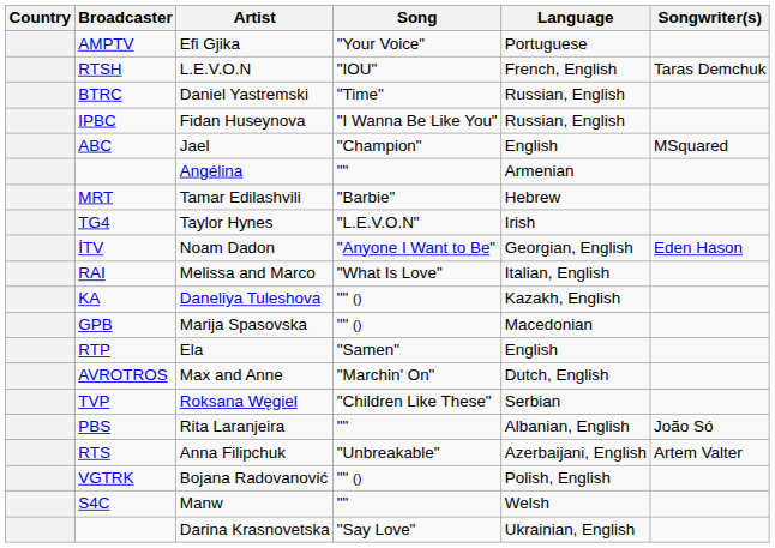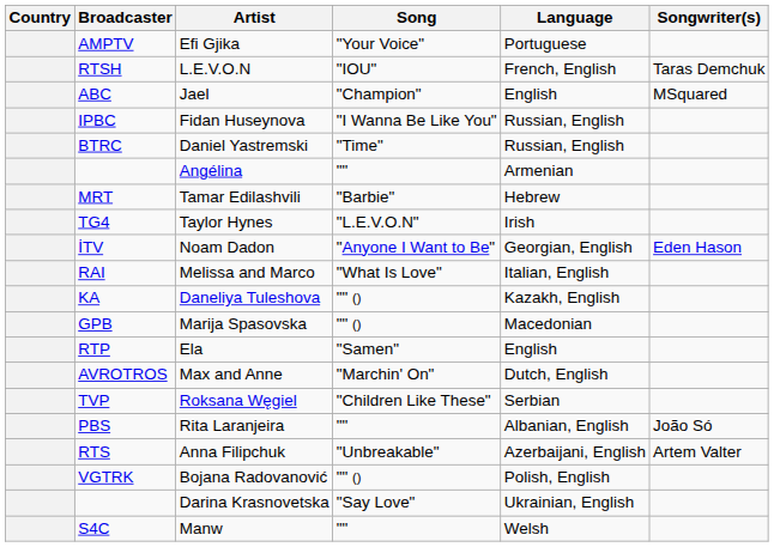 <table class="wikitable plainrowheaders">
 <tr>
 <th>Country</th>
 <th>Broadcaster</th>
 <th>Artist</th>
 <th>Song</th>
 <th>Language</th>
 <th>Songwriter(s)</th>
 </tr>
 <tr>
 <th scope="row"></th>
 <td><a href='#'>AMPTV</a></td>
 <td>Efi Gjika</td>
 <td>"Your Voice"</td>
 <td>Portuguese</td>
 <td></td>
 </tr>
 <tr>
 <th scope="row"></th>
 <td><a href='#'>RTSH</a></td>
 <td>L.E.V.O.N</td>
 <td>"IOU"</td>
 <td>French, English</td>
 <td>Taras Demchuk</td>
 </tr>
 <tr>
 <th scope="row"></th>
-<td><a href='#'>BTRC</a></td>
-<td>Daniel Yastremski</td>
-<td>"Time"</td>
-<td>Russian, English</td>
-<td></td>
+<td><a href='#'>ABC</a></td>
+<td>Jael</td>
+<td>"Champion"</td>
+<td>English</td>
+<td>MSquared</td>
 </tr>
 <tr>
 <th scope="row"></th>
 <td><a href='#'>IPBC</a></td>
 <td>Fidan Huseynova</td>
 <td>"I Wanna Be Like You"</td>
 <td>Russian, English</td>
 <td></td>
 </tr>
 <tr>
 <th scope="row"></th>
-<td><a href='#'>ABC</a></td>
-<td>Jael</td>
-<td>"Champion"</td>
-<td>English</td>
-<td>MSquared</td>
+<td><a href='#'>BTRC</a></td>
+<td>Daniel Yastremski</td>
+<td>"Time"</td>
+<td>Russian, English</td>
+<td></td>
 </tr>
 <tr>
 <th scope="row"></th>
 <td></td>
 <td><a href='#'>Angélina</a></td>
 <td>""</td>
 <td>Armenian</td>
 <td></td>
 </tr>
 <tr>
 <th scope="row"></th>
 <td><a href='#'>MRT</a></td>
 <td>Tamar Edilashvili</td>
 <td>"Barbie"</td>
 <td>Hebrew</td>
 <td></td>
 </tr>
 <tr>
 <th scope="row"></th>
 <td><a href='#'>TG4</a></td>
 <td>Taylor Hynes</td>
 <td>"L.E.V.O.N"</td>
 <td>Irish</td>
 <td></td>
 </tr>
 <tr>
 <th scope="row"></th>
 <td><a href='#'>İTV</a></td>
 <td>Noam Dadon</td>
 <td>"<a href='#'>Anyone I Want to Be</a>"</td>
 <td>Georgian, English</td>
 <td><a href='#'>Eden Hason</a></td>
 </tr>
 <tr>
 <th scope="row"></th>
 <td><a href='#'>RAI</a></td>
 <td>Melissa and Marco</td>
 <td>"What Is Love"</td>
 <td>Italian, English</td>
 <td></td>
 </tr>
 <tr>
 <th scope="row"></th>
 <td><a href='#'>KA</a></td>
 <td><a href='#'>Daneliya Tuleshova</a></td>
 <td>"" <small>()</small></td>
 <td>Kazakh, English</td>
 <td></td>
 </tr>
 <tr>
 <th scope="row"></th>
 <td><a href='#'>GPB</a></td>
 <td>Marija Spasovska</td>
 <td>"" <small>()</small></td>
 <td>Macedonian</td>
 <td></td>
 </tr>
 <tr>
 <th scope="row"></th>
 <td><a href='#'>RTP</a></td>
 <td>Ela</td>
 <td>"Samen"</td>
 <td>English</td>
 <td></td>
 </tr>
 <tr>
 <th scope="row"></th>
 <td><a href='#'>AVROTROS</a></td>
 <td>Max and Anne</td>
 <td>"Marchin' On"</td>
 <td>Dutch, English</td>
 <td></td>
 </tr>
 <tr>
 <th scope="row"></th>
 <td><a href='#'>TVP</a></td>
 <td><a href='#'>Roksana Węgiel</a></td>
 <td>"Children Like These"</td>
 <td>Serbian</td>
 <td></td>
 </tr>
 <tr>
 <th scope="row"></th>
 <td><a href='#'>PBS</a></td>
 <td>Rita Laranjeira</td>
 <td>""</td>
 <td>Albanian, English</td>
 <td>João Só</td>
 </tr>
 <tr>
 <th scope="row"></th>
 <td><a href='#'>RTS</a></td>
 <td>Anna Filipchuk</td>
 <td>"Unbreakable"</td>
 <td>Azerbaijani, English</td>
 <td>Artem Valter</td>
 </tr>
 <tr>
 <th scope="row"></th>
 <td><a href='#'>VGTRK</a></td>
 <td>Bojana Radovanović</td>
 <td>"" <small>()</small></td>
 <td>Polish, English</td>
 <td></td>
 </tr>
 <tr>
 <th scope="row"></th>
+<td></td>
+<td>Darina Krasnovetska</td>
+<td>"Say Love"</td>
+<td>Ukrainian, English</td>
+<td></td>
+</tr>
+<tr>
+<th scope="row"></th>
 <td><a href='#'>S4C</a></td>
 <td>Manw</td>
 <td>""</td>
 <td>Welsh</td>
 <td></td>
 </tr>
-<tr>
-<th scope="row"></th>
-<td></td>
-<td>Darina Krasnovetska</td>
-<td>"Say Love"</td>
-<td>Ukrainian, English</td>
-<td></td>
-</tr>
 </table>
